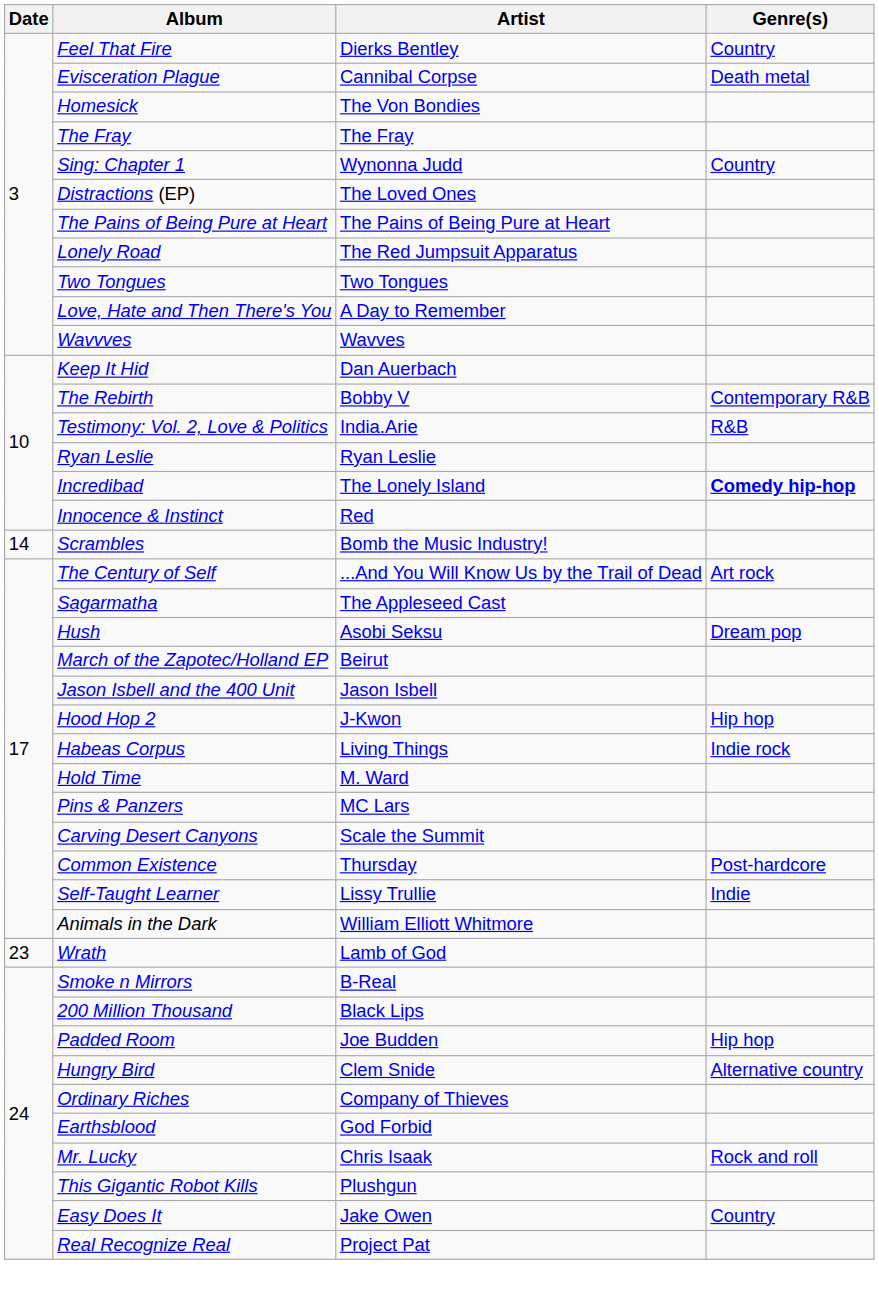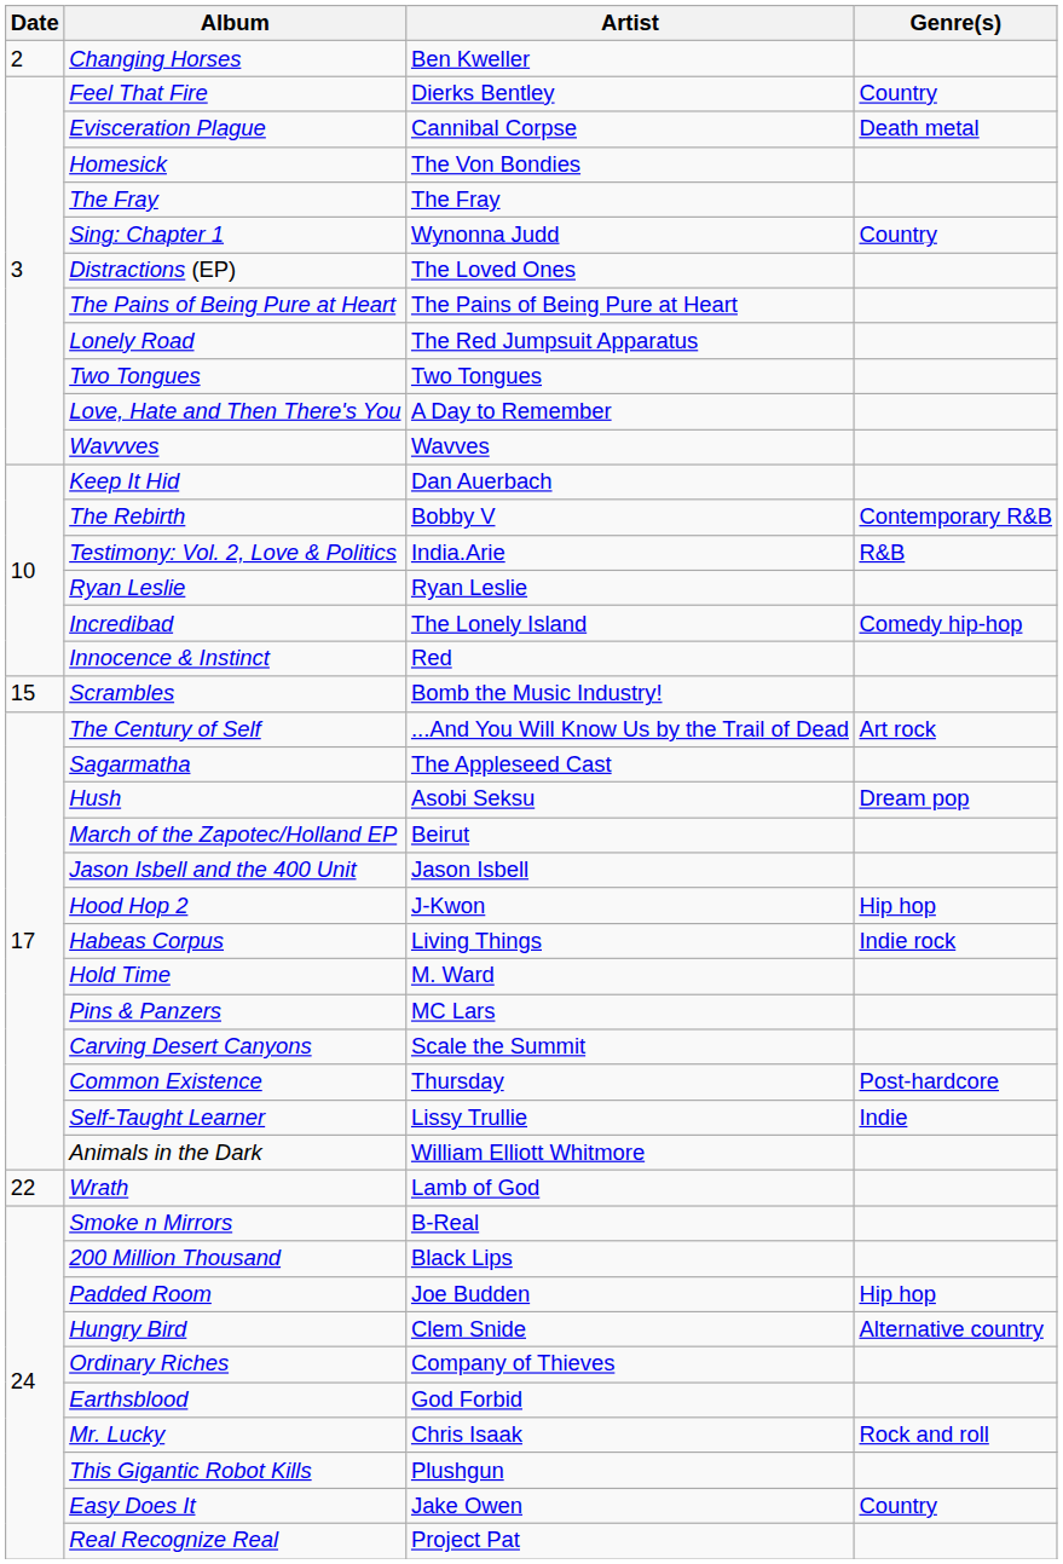 <table class="wikitable">
 <tr>
 <th>Date</th>
 <th>Album</th>
 <th>Artist</th>
 <th>Genre(s)</th>
+</tr>
+<tr>
+<td>2</td>
+<td><em><a href='#'>Changing Horses</a></em></td>
+<td><a href='#'>Ben Kweller</a></td>
+<td></td>
 </tr>
 <tr>
 <td rowspan="11">3</td>
 <td><em><a href='#'>Feel That Fire</a></em></td>
 <td><a href='#'>Dierks Bentley</a></td>
 <td><a href='#'>Country</a></td>
 </tr>
 <tr>
 <td><em><a href='#'>Evisceration Plague</a></em></td>
 <td><a href='#'>Cannibal Corpse</a></td>
 <td><a href='#'>Death metal</a></td>
 </tr>
 <tr>
 <td><em><a href='#'>Homesick</a></em></td>
 <td><a href='#'>The Von Bondies</a></td>
 <td></td>
 </tr>
 <tr>
 <td><em><a href='#'>The Fray</a></em></td>
 <td><a href='#'>The Fray</a></td>
 <td></td>
 </tr>
 <tr>
 <td><em><a href='#'>Sing: Chapter 1</a></em></td>
 <td><a href='#'>Wynonna Judd</a></td>
 <td><a href='#'>Country</a></td>
 </tr>
 <tr>
 <td><em><a href='#'>Distractions</a></em> (EP)</td>
 <td><a href='#'>The Loved Ones</a></td>
 <td></td>
 </tr>
 <tr>
 <td><em><a href='#'>The Pains of Being Pure at Heart</a></em></td>
 <td><a href='#'>The Pains of Being Pure at Heart</a></td>
 <td></td>
 </tr>
 <tr>
 <td><em><a href='#'>Lonely Road</a></em></td>
 <td><a href='#'>The Red Jumpsuit Apparatus</a></td>
 <td></td>
 </tr>
 <tr>
 <td><em><a href='#'>Two Tongues</a></em></td>
 <td><a href='#'>Two Tongues</a></td>
 <td></td>
 </tr>
 <tr>
 <td><em><a href='#'>Love, Hate and Then There's You</a></em></td>
 <td><a href='#'>A Day to Remember</a></td>
 <td></td>
 </tr>
 <tr>
 <td><em><a href='#'>Wavvves</a></em></td>
 <td><a href='#'>Wavves</a></td>
 <td></td>
 </tr>
 <tr>
 <td rowspan="6">10</td>
 <td><em><a href='#'>Keep It Hid</a></em></td>
 <td><a href='#'>Dan Auerbach</a></td>
 <td></td>
 </tr>
 <tr>
 <td><em><a href='#'>The Rebirth</a></em></td>
 <td><a href='#'>Bobby V</a></td>
 <td><a href='#'>Contemporary R&B</a></td>
 </tr>
 <tr>
 <td><em><a href='#'>Testimony: Vol. 2, Love & Politics</a></em></td>
 <td><a href='#'>India.Arie</a></td>
 <td><a href='#'>R&B</a></td>
 </tr>
 <tr>
 <td><em><a href='#'>Ryan Leslie</a></em></td>
 <td><a href='#'>Ryan Leslie</a></td>
 <td></td>
 </tr>
 <tr>
 <td><em><a href='#'>Incredibad</a></em></td>
 <td><a href='#'>The Lonely Island</a></td>
-<td><strong><a href='#'>Comedy hip-hop</a></strong></td>
+<td><a href='#'>Comedy hip-hop</a></td>
 </tr>
 <tr>
 <td><em><a href='#'>Innocence & Instinct</a></em></td>
 <td><a href='#'>Red</a></td>
 <td></td>
 </tr>
 <tr>
-<td>14</td>
+<td>15</td>
 <td><em><a href='#'>Scrambles</a></em></td>
 <td><a href='#'>Bomb the Music Industry!</a></td>
 <td></td>
 </tr>
 <tr>
 <td rowspan="13">17</td>
 <td><em><a href='#'>The Century of Self</a></em></td>
 <td><a href='#'>...And You Will Know Us by the Trail of Dead</a></td>
 <td><a href='#'>Art rock</a></td>
 </tr>
 <tr>
 <td><em><a href='#'>Sagarmatha</a></em></td>
 <td><a href='#'>The Appleseed Cast</a></td>
 <td></td>
 </tr>
 <tr>
 <td><em><a href='#'>Hush</a></em></td>
 <td><a href='#'>Asobi Seksu</a></td>
 <td><a href='#'>Dream pop</a></td>
 </tr>
 <tr>
 <td><em><a href='#'>March of the Zapotec/Holland EP</a></em></td>
 <td><a href='#'>Beirut</a></td>
 <td></td>
 </tr>
 <tr>
 <td><em><a href='#'>Jason Isbell and the 400 Unit</a></em></td>
 <td><a href='#'>Jason Isbell</a></td>
 <td></td>
 </tr>
 <tr>
 <td><em><a href='#'>Hood Hop 2</a></em></td>
 <td><a href='#'>J-Kwon</a></td>
 <td><a href='#'>Hip hop</a></td>
 </tr>
 <tr>
 <td><em><a href='#'>Habeas Corpus</a></em></td>
 <td><a href='#'>Living Things</a></td>
 <td><a href='#'>Indie rock</a></td>
 </tr>
 <tr>
 <td><em><a href='#'>Hold Time</a></em></td>
 <td><a href='#'>M. Ward</a></td>
 <td></td>
 </tr>
 <tr>
 <td><em><a href='#'>Pins & Panzers</a></em></td>
 <td><a href='#'>MC Lars</a></td>
 <td></td>
 </tr>
 <tr>
 <td><em><a href='#'>Carving Desert Canyons</a></em></td>
 <td><a href='#'>Scale the Summit</a></td>
 <td></td>
 </tr>
 <tr>
 <td><em><a href='#'>Common Existence</a></em></td>
 <td><a href='#'>Thursday</a></td>
 <td><a href='#'>Post-hardcore</a></td>
 </tr>
 <tr>
 <td><em><a href='#'>Self-Taught Learner</a></em></td>
 <td><a href='#'>Lissy Trullie</a></td>
 <td><a href='#'>Indie</a></td>
 </tr>
 <tr>
 <td><em>Animals in the Dark</em></td>
 <td><a href='#'>William Elliott Whitmore</a></td>
 <td></td>
 </tr>
 <tr>
-<td>23</td>
+<td>22</td>
 <td><em><a href='#'>Wrath</a></em></td>
 <td><a href='#'>Lamb of God</a></td>
 <td></td>
 </tr>
 <tr>
 <td rowspan="10">24</td>
 <td><em><a href='#'>Smoke n Mirrors</a></em></td>
 <td><a href='#'>B-Real</a></td>
 <td></td>
 </tr>
 <tr>
 <td><em><a href='#'>200 Million Thousand</a></em></td>
 <td><a href='#'>Black Lips</a></td>
 <td></td>
 </tr>
 <tr>
 <td><em><a href='#'>Padded Room</a></em></td>
 <td><a href='#'>Joe Budden</a></td>
 <td><a href='#'>Hip hop</a></td>
 </tr>
 <tr>
 <td><em><a href='#'>Hungry Bird</a></em></td>
 <td><a href='#'>Clem Snide</a></td>
 <td><a href='#'>Alternative country</a></td>
 </tr>
 <tr>
 <td><em><a href='#'>Ordinary Riches</a></em></td>
 <td><a href='#'>Company of Thieves</a></td>
 <td></td>
 </tr>
 <tr>
 <td><em><a href='#'>Earthsblood</a></em></td>
 <td><a href='#'>God Forbid</a></td>
 <td></td>
 </tr>
 <tr>
 <td><em><a href='#'>Mr. Lucky</a></em></td>
 <td><a href='#'>Chris Isaak</a></td>
 <td><a href='#'>Rock and roll</a></td>
 </tr>
 <tr>
 <td><em><a href='#'>This Gigantic Robot Kills</a></em></td>
 <td><a href='#'>Plushgun</a></td>
 <td></td>
 </tr>
 <tr>
 <td><em><a href='#'>Easy Does It</a></em></td>
 <td><a href='#'>Jake Owen</a></td>
 <td><a href='#'>Country</a></td>
 </tr>
 <tr>
 <td><em><a href='#'>Real Recognize Real</a></em></td>
 <td><a href='#'>Project Pat</a></td>
 <td></td>
 </tr>
 </table>
